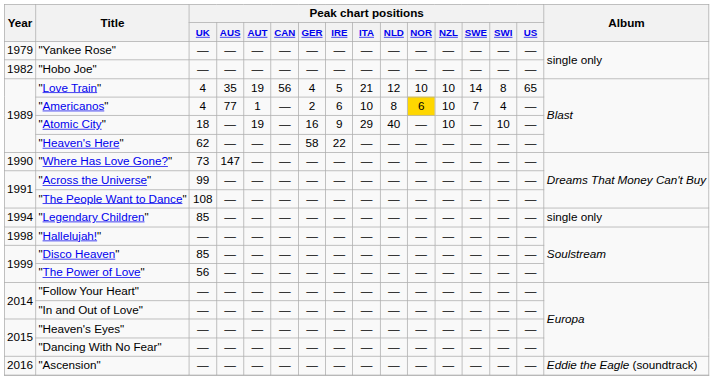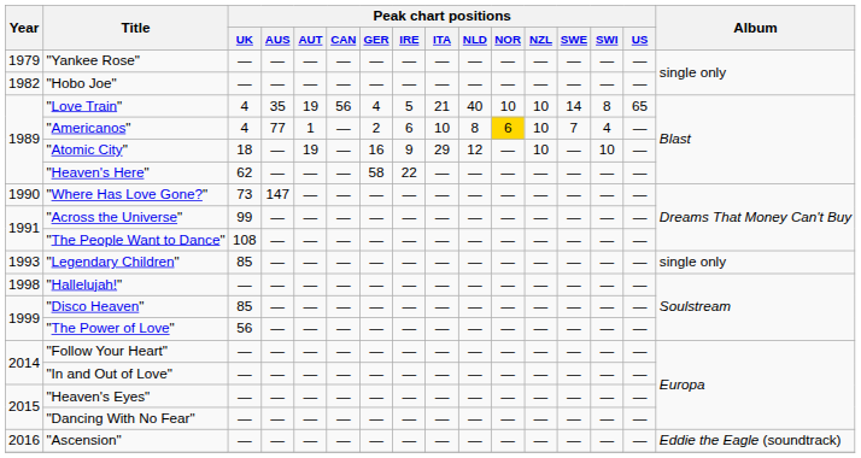 <table class="wikitable">
 <tr>
 <th rowspan="2">Year</th>
 <th rowspan="2">Title</th>
 <th colspan="13">Peak chart positions</th>
 <th rowspan="2">Album</th>
 </tr>
 <tr>
 <th style="width:30px;"><small><a href='#'>UK</a></small><br></th>
 <th style="width:30px;"><small><a href='#'>AUS</a></small><br></th>
 <th style="width:30px;"><small><a href='#'>AUT</a></small><br></th>
 <th style="width:30px;"><small><a href='#'>CAN</a></small><br></th>
 <th style="width:30px;"><small><a href='#'>GER</a></small><br></th>
 <th style="width:30px;"><small><a href='#'>IRE</a></small><br></th>
 <th style="width:30px;"><small><a href='#'>ITA</a></small><br></th>
 <th style="width:30px;"><small><a href='#'>NLD</a></small><br></th>
 <th style="width:30px;"><small><a href='#'>NOR</a></small><br></th>
 <th style="width:30px;"><small><a href='#'>NZL</a></small><br></th>
 <th style="width:30px;"><small><a href='#'>SWE</a></small><br></th>
 <th style="width:30px;"><small><a href='#'>SWI</a></small><br></th>
 <th style="width:30px;"><small><a href='#'>US</a></small><br></th>
 </tr>
 <tr>
 <td>1979</td>
 <td>"Yankee Rose"</td>
 <td style="text-align:center;">—</td>
 <td style="text-align:center;">—</td>
 <td style="text-align:center;">—</td>
 <td style="text-align:center;">—</td>
 <td style="text-align:center;">—</td>
 <td style="text-align:center;">—</td>
 <td style="text-align:center;">—</td>
 <td style="text-align:center;">—</td>
 <td style="text-align:center;">—</td>
 <td style="text-align:center;">—</td>
 <td style="text-align:center;">—</td>
 <td style="text-align:center;">—</td>
 <td style="text-align:center;">—</td>
 <td rowspan="2">single only</td>
 </tr>
 <tr>
 <td>1982</td>
 <td>"Hobo Joe"</td>
 <td style="text-align:center;">—</td>
 <td style="text-align:center;">—</td>
 <td style="text-align:center;">—</td>
 <td style="text-align:center;">—</td>
 <td style="text-align:center;">—</td>
 <td style="text-align:center;">—</td>
 <td style="text-align:center;">—</td>
 <td style="text-align:center;">—</td>
 <td style="text-align:center;">—</td>
 <td style="text-align:center;">—</td>
 <td style="text-align:center;">—</td>
 <td style="text-align:center;">—</td>
 <td style="text-align:center;">—</td>
 </tr>
 <tr>
 <td rowspan="4">1989</td>
 <td>"<a href='#'>Love Train</a>"</td>
 <td style="text-align:center;">4</td>
 <td style="text-align:center;">35</td>
 <td style="text-align:center;">19</td>
 <td style="text-align:center;">56</td>
 <td style="text-align:center;">4</td>
 <td style="text-align:center;">5</td>
 <td style="text-align:center;">21</td>
-<td style="text-align:center;">12</td>
+<td style="text-align:center;">40</td>
 <td style="text-align:center;">10</td>
 <td style="text-align:center;">10</td>
 <td style="text-align:center;">14</td>
 <td style="text-align:center;">8</td>
 <td style="text-align:center;">65</td>
 <td rowspan="4"><em>Blast</em></td>
 </tr>
 <tr>
 <td>"<a href='#'>Americanos</a>"</td>
 <td style="text-align:center;">4</td>
 <td style="text-align:center;">77</td>
 <td style="text-align:center;">1</td>
 <td style="text-align:center;">—</td>
 <td style="text-align:center;">2</td>
 <td style="text-align:center;">6</td>
 <td style="text-align:center;">10</td>
 <td style="text-align:center;">8</td>
 <td style="background: gold; text-align:center;">6</td>
 <td style="text-align:center;">10</td>
 <td style="text-align:center;">7</td>
 <td style="text-align:center;">4</td>
 <td style="text-align:center;">—</td>
 </tr>
 <tr>
 <td>"<a href='#'>Atomic City</a>"</td>
 <td style="text-align:center;">18</td>
 <td style="text-align:center;">—</td>
 <td style="text-align:center;">19</td>
 <td style="text-align:center;">—</td>
 <td style="text-align:center;">16</td>
 <td style="text-align:center;">9</td>
 <td style="text-align:center;">29</td>
-<td style="text-align:center;">40</td>
+<td style="text-align:center;">12</td>
 <td style="text-align:center;">—</td>
 <td style="text-align:center;">10</td>
 <td style="text-align:center;">—</td>
 <td style="text-align:center;">10</td>
 <td style="text-align:center;">—</td>
 </tr>
 <tr>
 <td>"<a href='#'>Heaven's Here</a>"</td>
 <td style="text-align:center;">62</td>
 <td style="text-align:center;">—</td>
 <td style="text-align:center;">—</td>
 <td style="text-align:center;">—</td>
 <td style="text-align:center;">58</td>
 <td style="text-align:center;">22</td>
 <td style="text-align:center;">—</td>
 <td style="text-align:center;">—</td>
 <td style="text-align:center;">—</td>
 <td style="text-align:center;">—</td>
 <td style="text-align:center;">—</td>
 <td style="text-align:center;">—</td>
 <td style="text-align:center;">—</td>
 </tr>
 <tr>
 <td>1990</td>
 <td>"<a href='#'>Where Has Love Gone?</a>"</td>
 <td style="text-align:center;">73</td>
 <td style="text-align:center;">147</td>
 <td style="text-align:center;">—</td>
 <td style="text-align:center;">—</td>
 <td style="text-align:center;">—</td>
 <td style="text-align:center;">—</td>
 <td style="text-align:center;">—</td>
 <td style="text-align:center;">—</td>
 <td style="text-align:center;">—</td>
 <td style="text-align:center;">—</td>
 <td style="text-align:center;">—</td>
 <td style="text-align:center;">—</td>
 <td style="text-align:center;">—</td>
 <td rowspan="3"><em>Dreams That Money Can't Buy</em></td>
 </tr>
 <tr>
 <td rowspan="2">1991</td>
 <td>"<a href='#'>Across the Universe</a>"</td>
 <td style="text-align:center;">99</td>
 <td style="text-align:center;">—</td>
 <td style="text-align:center;">—</td>
 <td style="text-align:center;">—</td>
 <td style="text-align:center;">—</td>
 <td style="text-align:center;">—</td>
 <td style="text-align:center;">—</td>
 <td style="text-align:center;">—</td>
 <td style="text-align:center;">—</td>
 <td style="text-align:center;">—</td>
 <td style="text-align:center;">—</td>
 <td style="text-align:center;">—</td>
 <td style="text-align:center;">—</td>
 </tr>
 <tr>
 <td>"<a href='#'>The People Want to Dance</a>"</td>
 <td style="text-align:center;">108</td>
 <td style="text-align:center;">—</td>
 <td style="text-align:center;">—</td>
 <td style="text-align:center;">—</td>
 <td style="text-align:center;">—</td>
 <td style="text-align:center;">—</td>
 <td style="text-align:center;">—</td>
 <td style="text-align:center;">—</td>
 <td style="text-align:center;">—</td>
 <td style="text-align:center;">—</td>
 <td style="text-align:center;">—</td>
 <td style="text-align:center;">—</td>
 <td style="text-align:center;">—</td>
 </tr>
 <tr>
-<td>1994</td>
+<td>1993</td>
 <td>"<a href='#'>Legendary Children</a>"</td>
 <td style="text-align:center;">85</td>
 <td style="text-align:center;">—</td>
 <td style="text-align:center;">—</td>
 <td style="text-align:center;">—</td>
 <td style="text-align:center;">—</td>
 <td style="text-align:center;">—</td>
 <td style="text-align:center;">—</td>
 <td style="text-align:center;">—</td>
 <td style="text-align:center;">—</td>
 <td style="text-align:center;">—</td>
 <td style="text-align:center;">—</td>
 <td style="text-align:center;">—</td>
 <td style="text-align:center;">—</td>
 <td>single only</td>
 </tr>
 <tr>
 <td>1998</td>
 <td>"<a href='#'>Hallelujah!</a>"</td>
 <td style="text-align:center;">—</td>
 <td style="text-align:center;">—</td>
 <td style="text-align:center;">—</td>
 <td style="text-align:center;">—</td>
 <td style="text-align:center;">—</td>
 <td style="text-align:center;">—</td>
 <td style="text-align:center;">—</td>
 <td style="text-align:center;">—</td>
 <td style="text-align:center;">—</td>
 <td style="text-align:center;">—</td>
 <td style="text-align:center;">—</td>
 <td style="text-align:center;">—</td>
 <td style="text-align:center;">—</td>
 <td rowspan="3"><em>Soulstream</em></td>
 </tr>
 <tr>
 <td rowspan="2">1999</td>
 <td>"<a href='#'>Disco Heaven</a>"</td>
 <td style="text-align:center;">85</td>
 <td style="text-align:center;">—</td>
 <td style="text-align:center;">—</td>
 <td style="text-align:center;">—</td>
 <td style="text-align:center;">—</td>
 <td style="text-align:center;">—</td>
 <td style="text-align:center;">—</td>
 <td style="text-align:center;">—</td>
 <td style="text-align:center;">—</td>
 <td style="text-align:center;">—</td>
 <td style="text-align:center;">—</td>
 <td style="text-align:center;">—</td>
 <td style="text-align:center;">—</td>
 </tr>
 <tr>
 <td>"<a href='#'>The Power of Love</a>"</td>
 <td style="text-align:center;">56</td>
 <td style="text-align:center;">—</td>
 <td style="text-align:center;">—</td>
 <td style="text-align:center;">—</td>
 <td style="text-align:center;">—</td>
 <td style="text-align:center;">—</td>
 <td style="text-align:center;">—</td>
 <td style="text-align:center;">—</td>
 <td style="text-align:center;">—</td>
 <td style="text-align:center;">—</td>
 <td style="text-align:center;">—</td>
 <td style="text-align:center;">—</td>
 <td style="text-align:center;">—</td>
 </tr>
 <tr>
 <td rowspan="2">2014</td>
 <td>"Follow Your Heart"</td>
 <td style="text-align:center;">—</td>
 <td style="text-align:center;">—</td>
 <td style="text-align:center;">—</td>
 <td style="text-align:center;">—</td>
 <td style="text-align:center;">—</td>
 <td style="text-align:center;">—</td>
 <td style="text-align:center;">—</td>
 <td style="text-align:center;">—</td>
 <td style="text-align:center;">—</td>
 <td style="text-align:center;">—</td>
 <td style="text-align:center;">—</td>
 <td style="text-align:center;">—</td>
 <td style="text-align:center;">—</td>
 <td rowspan="4"><em>Europa</em></td>
 </tr>
 <tr>
 <td>"In and Out of Love"</td>
 <td style="text-align:center;">—</td>
 <td style="text-align:center;">—</td>
 <td style="text-align:center;">—</td>
 <td style="text-align:center;">—</td>
 <td style="text-align:center;">—</td>
 <td style="text-align:center;">—</td>
 <td style="text-align:center;">—</td>
 <td style="text-align:center;">—</td>
 <td style="text-align:center;">—</td>
 <td style="text-align:center;">—</td>
 <td style="text-align:center;">—</td>
 <td style="text-align:center;">—</td>
 <td style="text-align:center;">—</td>
 </tr>
 <tr>
 <td rowspan="2">2015</td>
 <td>"Heaven's Eyes"</td>
 <td style="text-align:center;">—</td>
 <td style="text-align:center;">—</td>
 <td style="text-align:center;">—</td>
 <td style="text-align:center;">—</td>
 <td style="text-align:center;">—</td>
 <td style="text-align:center;">—</td>
 <td style="text-align:center;">—</td>
 <td style="text-align:center;">—</td>
 <td style="text-align:center;">—</td>
 <td style="text-align:center;">—</td>
 <td style="text-align:center;">—</td>
 <td style="text-align:center;">—</td>
 <td style="text-align:center;">—</td>
 </tr>
 <tr>
 <td>"Dancing With No Fear"</td>
 <td style="text-align:center;">—</td>
 <td style="text-align:center;">—</td>
 <td style="text-align:center;">—</td>
 <td style="text-align:center;">—</td>
 <td style="text-align:center;">—</td>
 <td style="text-align:center;">—</td>
 <td style="text-align:center;">—</td>
 <td style="text-align:center;">—</td>
 <td style="text-align:center;">—</td>
 <td style="text-align:center;">—</td>
 <td style="text-align:center;">—</td>
 <td style="text-align:center;">—</td>
 <td style="text-align:center;">—</td>
 </tr>
 <tr>
 <td>2016</td>
 <td>"Ascension"</td>
 <td style="text-align:center;">—</td>
 <td style="text-align:center;">—</td>
 <td style="text-align:center;">—</td>
 <td style="text-align:center;">—</td>
 <td style="text-align:center;">—</td>
 <td style="text-align:center;">—</td>
 <td style="text-align:center;">—</td>
 <td style="text-align:center;">—</td>
 <td style="text-align:center;">—</td>
 <td style="text-align:center;">—</td>
 <td style="text-align:center;">—</td>
 <td style="text-align:center;">—</td>
 <td style="text-align:center;">—</td>
 <td rowspan="1"><em>Eddie the Eagle</em> (soundtrack)</td>
 </tr>
 <tr>
 </tr>
 </table>
